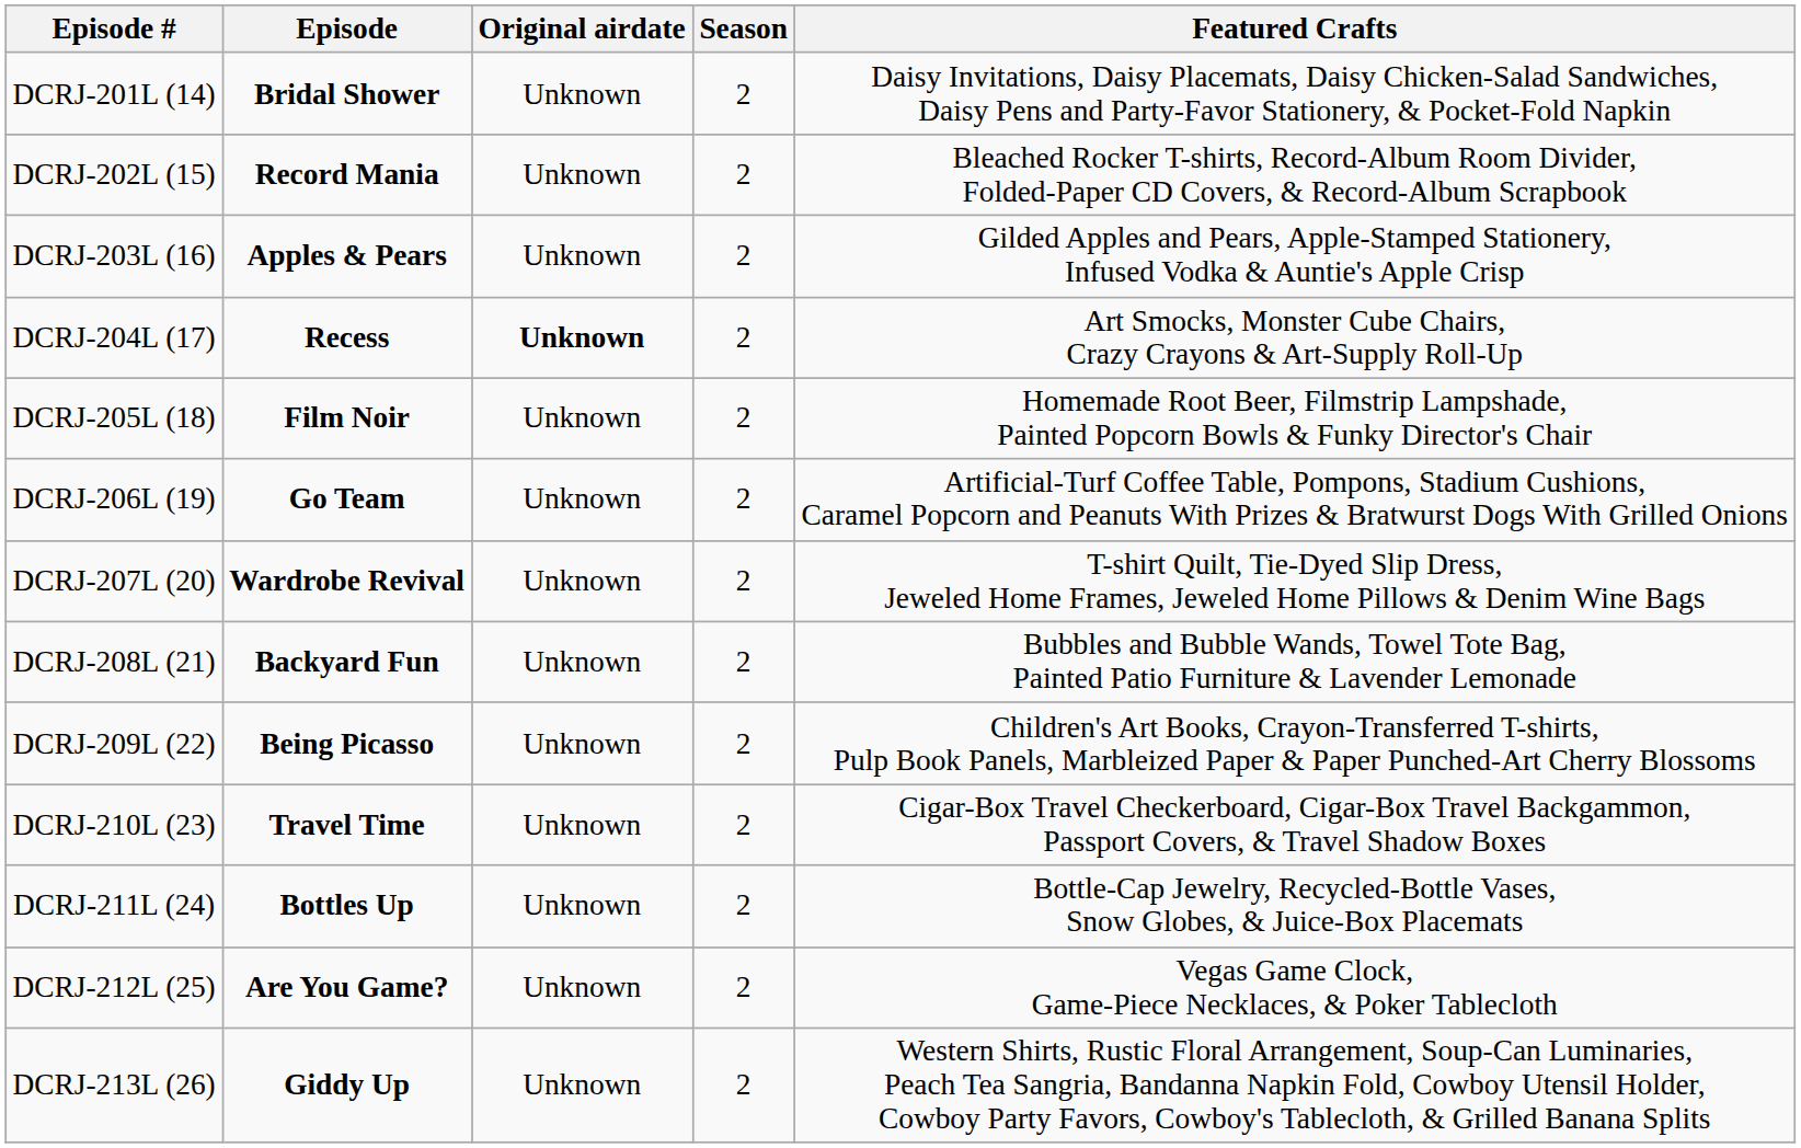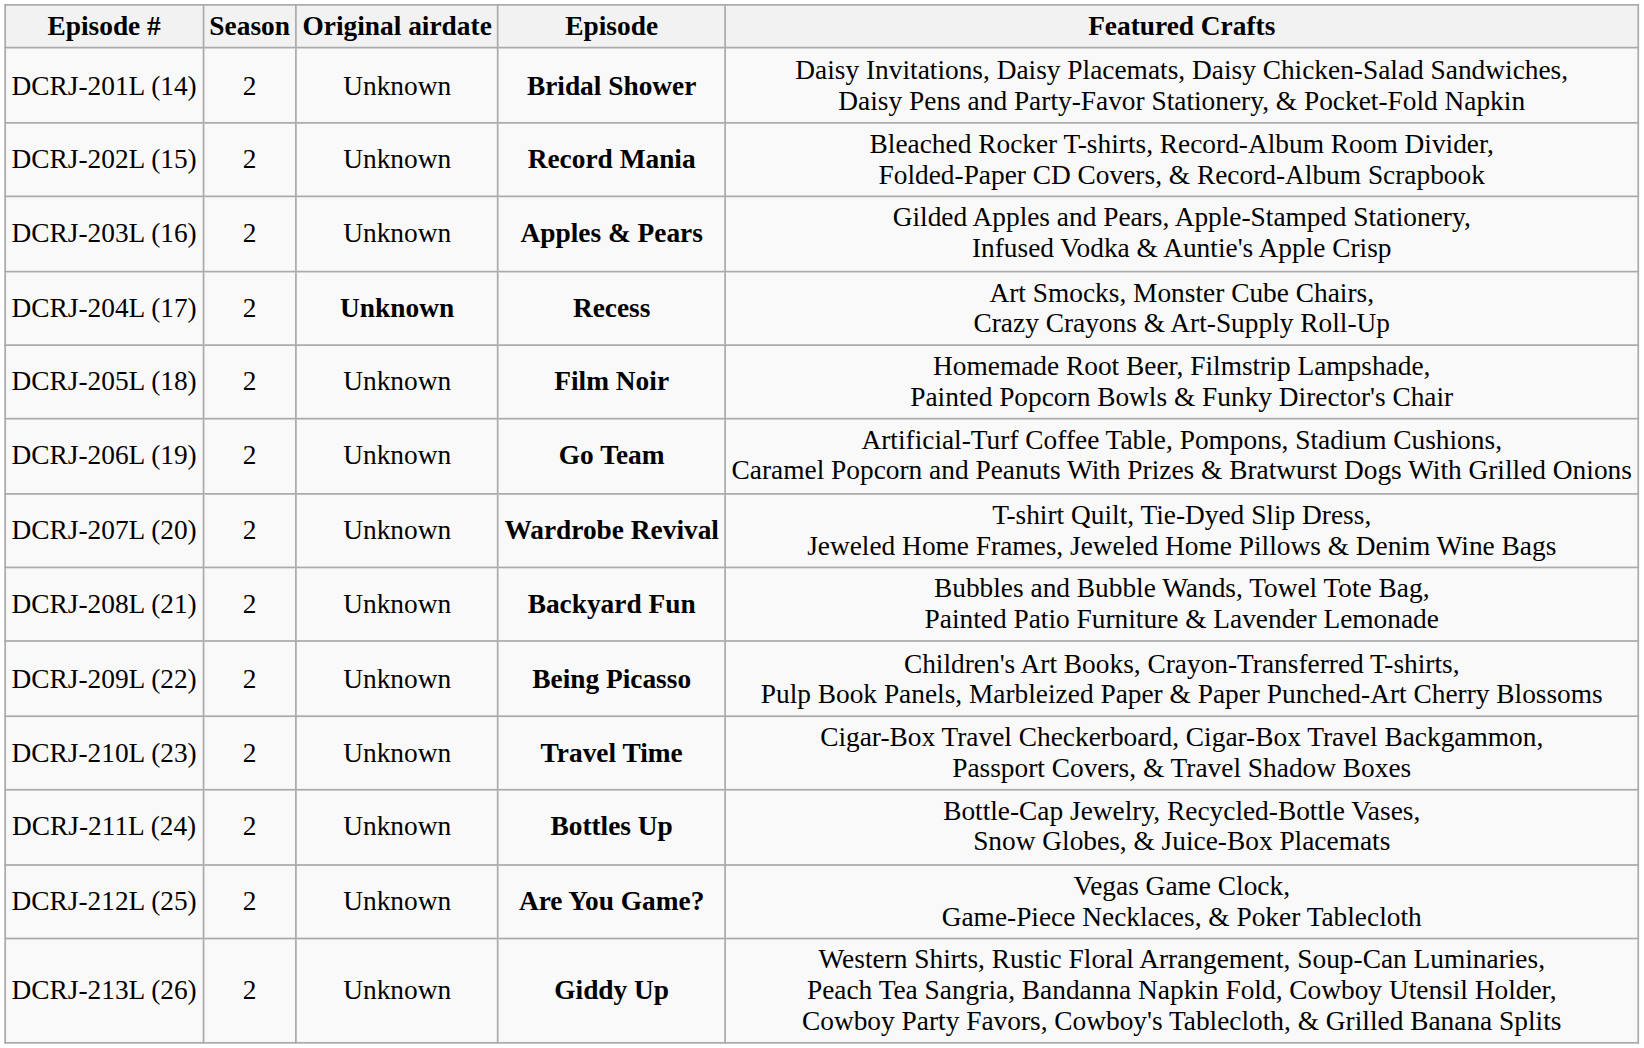 <table class="wikitable" style="margin:1em auto; text-align:center;">
 <tr>
 <th>Episode #</th>
+<th>Season</th>
+<th>Original airdate</th>
 <th>Episode</th>
-<th>Original airdate</th>
-<th>Season</th>
 <th>Featured Crafts</th>
 </tr>
 <tr>
 <td>DCRJ-201L (14)</td>
+<td>2</td>
+<td>Unknown</td>
 <td><strong>Bridal Shower</strong></td>
-<td>Unknown</td>
-<td>2</td>
 <td>Daisy Invitations, Daisy Placemats, Daisy Chicken-Salad Sandwiches,<br>Daisy Pens and Party-Favor Stationery, & Pocket-Fold Napkin</td>
 </tr>
 <tr>
 <td>DCRJ-202L (15)</td>
+<td>2</td>
+<td>Unknown</td>
 <td><strong>Record Mania</strong></td>
-<td>Unknown</td>
-<td>2</td>
 <td>Bleached Rocker T-shirts, Record-Album Room Divider,<br>Folded-Paper CD Covers, & Record-Album Scrapbook</td>
 </tr>
 <tr>
 <td>DCRJ-203L (16)</td>
+<td>2</td>
+<td>Unknown</td>
 <td><strong>Apples & Pears</strong></td>
-<td>Unknown</td>
-<td>2</td>
 <td>Gilded Apples and Pears, Apple-Stamped Stationery,<br>Infused Vodka & Auntie's Apple Crisp</td>
 </tr>
 <tr>
 <td>DCRJ-204L (17)</td>
+<td>2</td>
+<td><strong>Unknown</strong></td>
 <td><strong>Recess</strong></td>
-<td><strong>Unknown</strong></td>
-<td>2</td>
 <td>Art Smocks, Monster Cube Chairs,<br>Crazy Crayons & Art-Supply Roll-Up</td>
 </tr>
 <tr>
 <td>DCRJ-205L (18)</td>
+<td>2</td>
+<td>Unknown</td>
 <td><strong>Film Noir</strong></td>
-<td>Unknown</td>
-<td>2</td>
 <td>Homemade Root Beer, Filmstrip Lampshade,<br>Painted Popcorn Bowls & Funky Director's Chair</td>
 </tr>
 <tr>
 <td>DCRJ-206L (19)</td>
+<td>2</td>
+<td>Unknown</td>
 <td><strong>Go Team</strong></td>
-<td>Unknown</td>
-<td>2</td>
 <td>Artificial-Turf Coffee Table, Pompons, Stadium Cushions,<br>Caramel Popcorn and Peanuts With Prizes & Bratwurst Dogs With Grilled Onions</td>
 </tr>
 <tr>
 <td>DCRJ-207L (20)</td>
+<td>2</td>
+<td>Unknown</td>
 <td><strong>Wardrobe Revival</strong></td>
-<td>Unknown</td>
-<td>2</td>
 <td>T-shirt Quilt, Tie-Dyed Slip Dress,<br>Jeweled Home Frames, Jeweled Home Pillows & Denim Wine Bags</td>
 </tr>
 <tr>
 <td>DCRJ-208L (21)</td>
+<td>2</td>
+<td>Unknown</td>
 <td><strong>Backyard Fun</strong></td>
-<td>Unknown</td>
-<td>2</td>
 <td>Bubbles and Bubble Wands, Towel Tote Bag,<br>Painted Patio Furniture & Lavender Lemonade</td>
 </tr>
 <tr>
 <td>DCRJ-209L (22)</td>
+<td>2</td>
+<td>Unknown</td>
 <td><strong>Being Picasso</strong></td>
-<td>Unknown</td>
-<td>2</td>
 <td>Children's Art Books, Crayon-Transferred T-shirts,<br>Pulp Book Panels, Marbleized Paper & Paper Punched-Art Cherry Blossoms</td>
 </tr>
 <tr>
 <td>DCRJ-210L (23)</td>
+<td>2</td>
+<td>Unknown</td>
 <td><strong>Travel Time</strong></td>
-<td>Unknown</td>
-<td>2</td>
 <td>Cigar-Box Travel Checkerboard, Cigar-Box Travel Backgammon,<br>Passport Covers, & Travel Shadow Boxes</td>
 </tr>
 <tr>
 <td>DCRJ-211L (24)</td>
+<td>2</td>
+<td>Unknown</td>
 <td><strong>Bottles Up</strong></td>
-<td>Unknown</td>
-<td>2</td>
 <td>Bottle-Cap Jewelry, Recycled-Bottle Vases,<br>Snow Globes, & Juice-Box Placemats</td>
 </tr>
 <tr>
 <td>DCRJ-212L (25)</td>
+<td>2</td>
+<td>Unknown</td>
 <td><strong>Are You Game?</strong></td>
-<td>Unknown</td>
-<td>2</td>
 <td>Vegas Game Clock,<br>Game-Piece Necklaces, & Poker Tablecloth</td>
 </tr>
 <tr>
 <td>DCRJ-213L (26)</td>
+<td>2</td>
+<td>Unknown</td>
 <td><strong>Giddy Up</strong></td>
-<td>Unknown</td>
-<td>2</td>
 <td>Western Shirts, Rustic Floral Arrangement, Soup-Can Luminaries,<br>Peach Tea Sangria, Bandanna Napkin Fold, Cowboy Utensil Holder,<br>Cowboy Party Favors, Cowboy's Tablecloth, & Grilled Banana Splits</td>
 </tr>
 </table>
